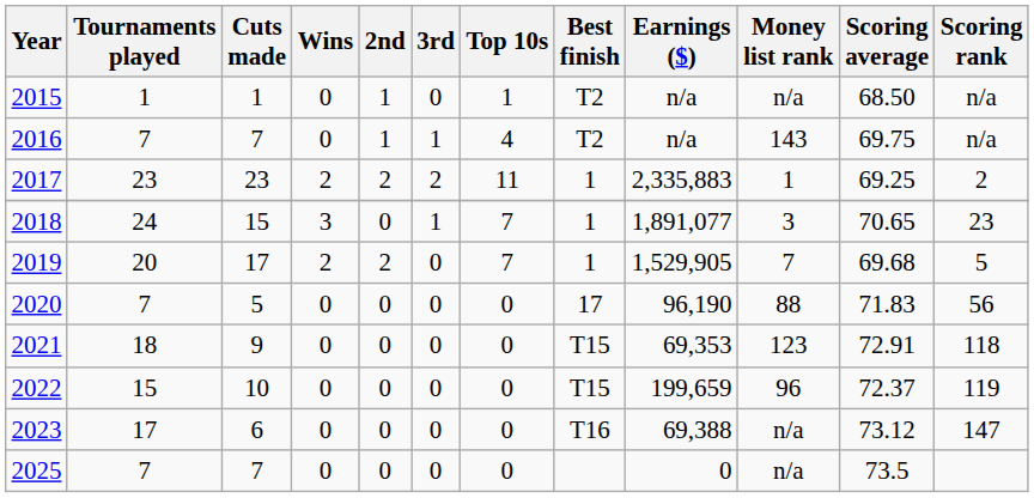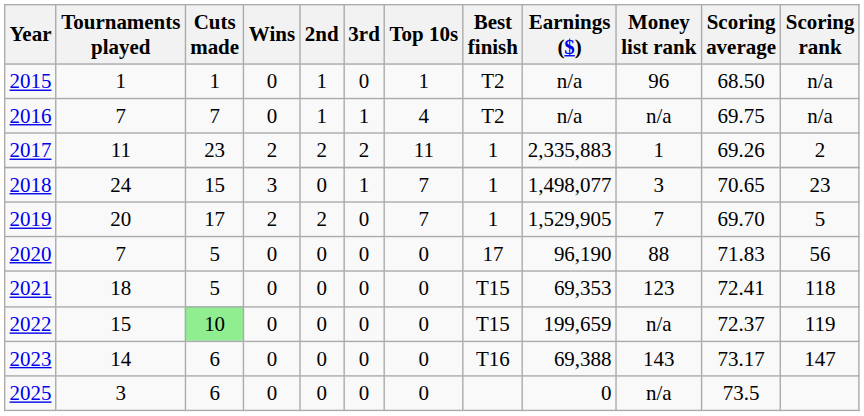 <table class="wikitable" style="text-align:center; font-size: 95%;">
 <tr>
 <th>Year</th>
 <th>Tournaments <br>played</th>
 <th>Cuts <br>made</th>
 <th>Wins</th>
 <th>2nd</th>
 <th>3rd</th>
 <th>Top 10s</th>
 <th>Best <br>finish</th>
 <th>Earnings<br>(<a href='#'>$</a>)</th>
 <th>Money <br>list rank</th>
 <th>Scoring <br>average</th>
 <th>Scoring<br>rank</th>
 </tr>
 <tr>
 <td><a href='#'>2015</a></td>
 <td>1</td>
 <td>1</td>
 <td>0</td>
 <td>1</td>
 <td>0</td>
 <td>1</td>
 <td>T2</td>
 <td>n/a</td>
-<td>n/a</td>
+<td>96</td>
 <td>68.50</td>
 <td>n/a</td>
 </tr>
 <tr>
 <td><a href='#'>2016</a></td>
 <td>7</td>
 <td>7</td>
 <td>0</td>
 <td>1</td>
 <td>1</td>
 <td>4</td>
 <td>T2</td>
 <td>n/a</td>
-<td>143</td>
+<td>n/a</td>
 <td>69.75</td>
 <td>n/a</td>
 </tr>
 <tr>
 <td><a href='#'>2017</a></td>
-<td>23</td>
+<td>11</td>
 <td>23</td>
 <td>2</td>
 <td>2</td>
 <td>2</td>
 <td>11</td>
 <td>1</td>
 <td align=right>2,335,883</td>
 <td>1</td>
-<td>69.25</td>
+<td>69.26</td>
 <td>2</td>
 </tr>
 <tr>
 </tr>
 <tr>
 <td><a href='#'>2018</a></td>
 <td>24</td>
 <td>15</td>
 <td>3</td>
 <td>0</td>
 <td>1</td>
 <td>7</td>
 <td>1</td>
-<td align=right>1,891,077</td>
+<td align=right>1,498,077</td>
 <td>3</td>
 <td>70.65</td>
 <td>23</td>
 </tr>
 <tr>
 <td><a href='#'>2019</a></td>
 <td>20</td>
 <td>17</td>
 <td>2</td>
 <td>2</td>
 <td>0</td>
 <td>7</td>
 <td>1</td>
 <td align=right>1,529,905</td>
 <td>7</td>
-<td>69.68</td>
+<td>69.70</td>
 <td>5</td>
 </tr>
 <tr>
 <td><a href='#'>2020</a></td>
 <td>7</td>
 <td>5</td>
 <td>0</td>
 <td>0</td>
 <td>0</td>
 <td>0</td>
 <td>17</td>
 <td align=right>96,190</td>
 <td>88</td>
 <td>71.83</td>
 <td>56</td>
 </tr>
 <tr>
 <td><a href='#'>2021</a></td>
 <td>18</td>
-<td>9</td>
+<td>5</td>
 <td>0</td>
 <td>0</td>
 <td>0</td>
 <td>0</td>
 <td>T15</td>
 <td align=right>69,353</td>
 <td>123</td>
-<td>72.91</td>
+<td>72.41</td>
 <td>118</td>
 </tr>
 <tr>
 <td><a href='#'>2022</a></td>
 <td>15</td>
-<td>10</td>
+<td style="background: lightgreen;">10</td>
 <td>0</td>
 <td>0</td>
 <td>0</td>
 <td>0</td>
 <td>T15</td>
 <td align=right>199,659</td>
-<td>96</td>
+<td>n/a</td>
 <td>72.37</td>
 <td>119</td>
 </tr>
 <tr>
 <td><a href='#'>2023</a></td>
-<td>17</td>
+<td>14</td>
 <td>6</td>
 <td>0</td>
 <td>0</td>
 <td>0</td>
 <td>0</td>
 <td>T16</td>
 <td align=right>69,388</td>
-<td>n/a</td>
-<td>73.12</td>
+<td>143</td>
+<td>73.17</td>
 <td>147</td>
 </tr>
 <tr>
 <td><a href='#'>2025</a></td>
-<td>7</td>
-<td>7</td>
+<td>3</td>
+<td>6</td>
 <td>0</td>
 <td>0</td>
 <td>0</td>
 <td>0</td>
 <td></td>
 <td align=right>0</td>
 <td>n/a</td>
 <td>73.5</td>
 <td></td>
 </tr>
 </table>
